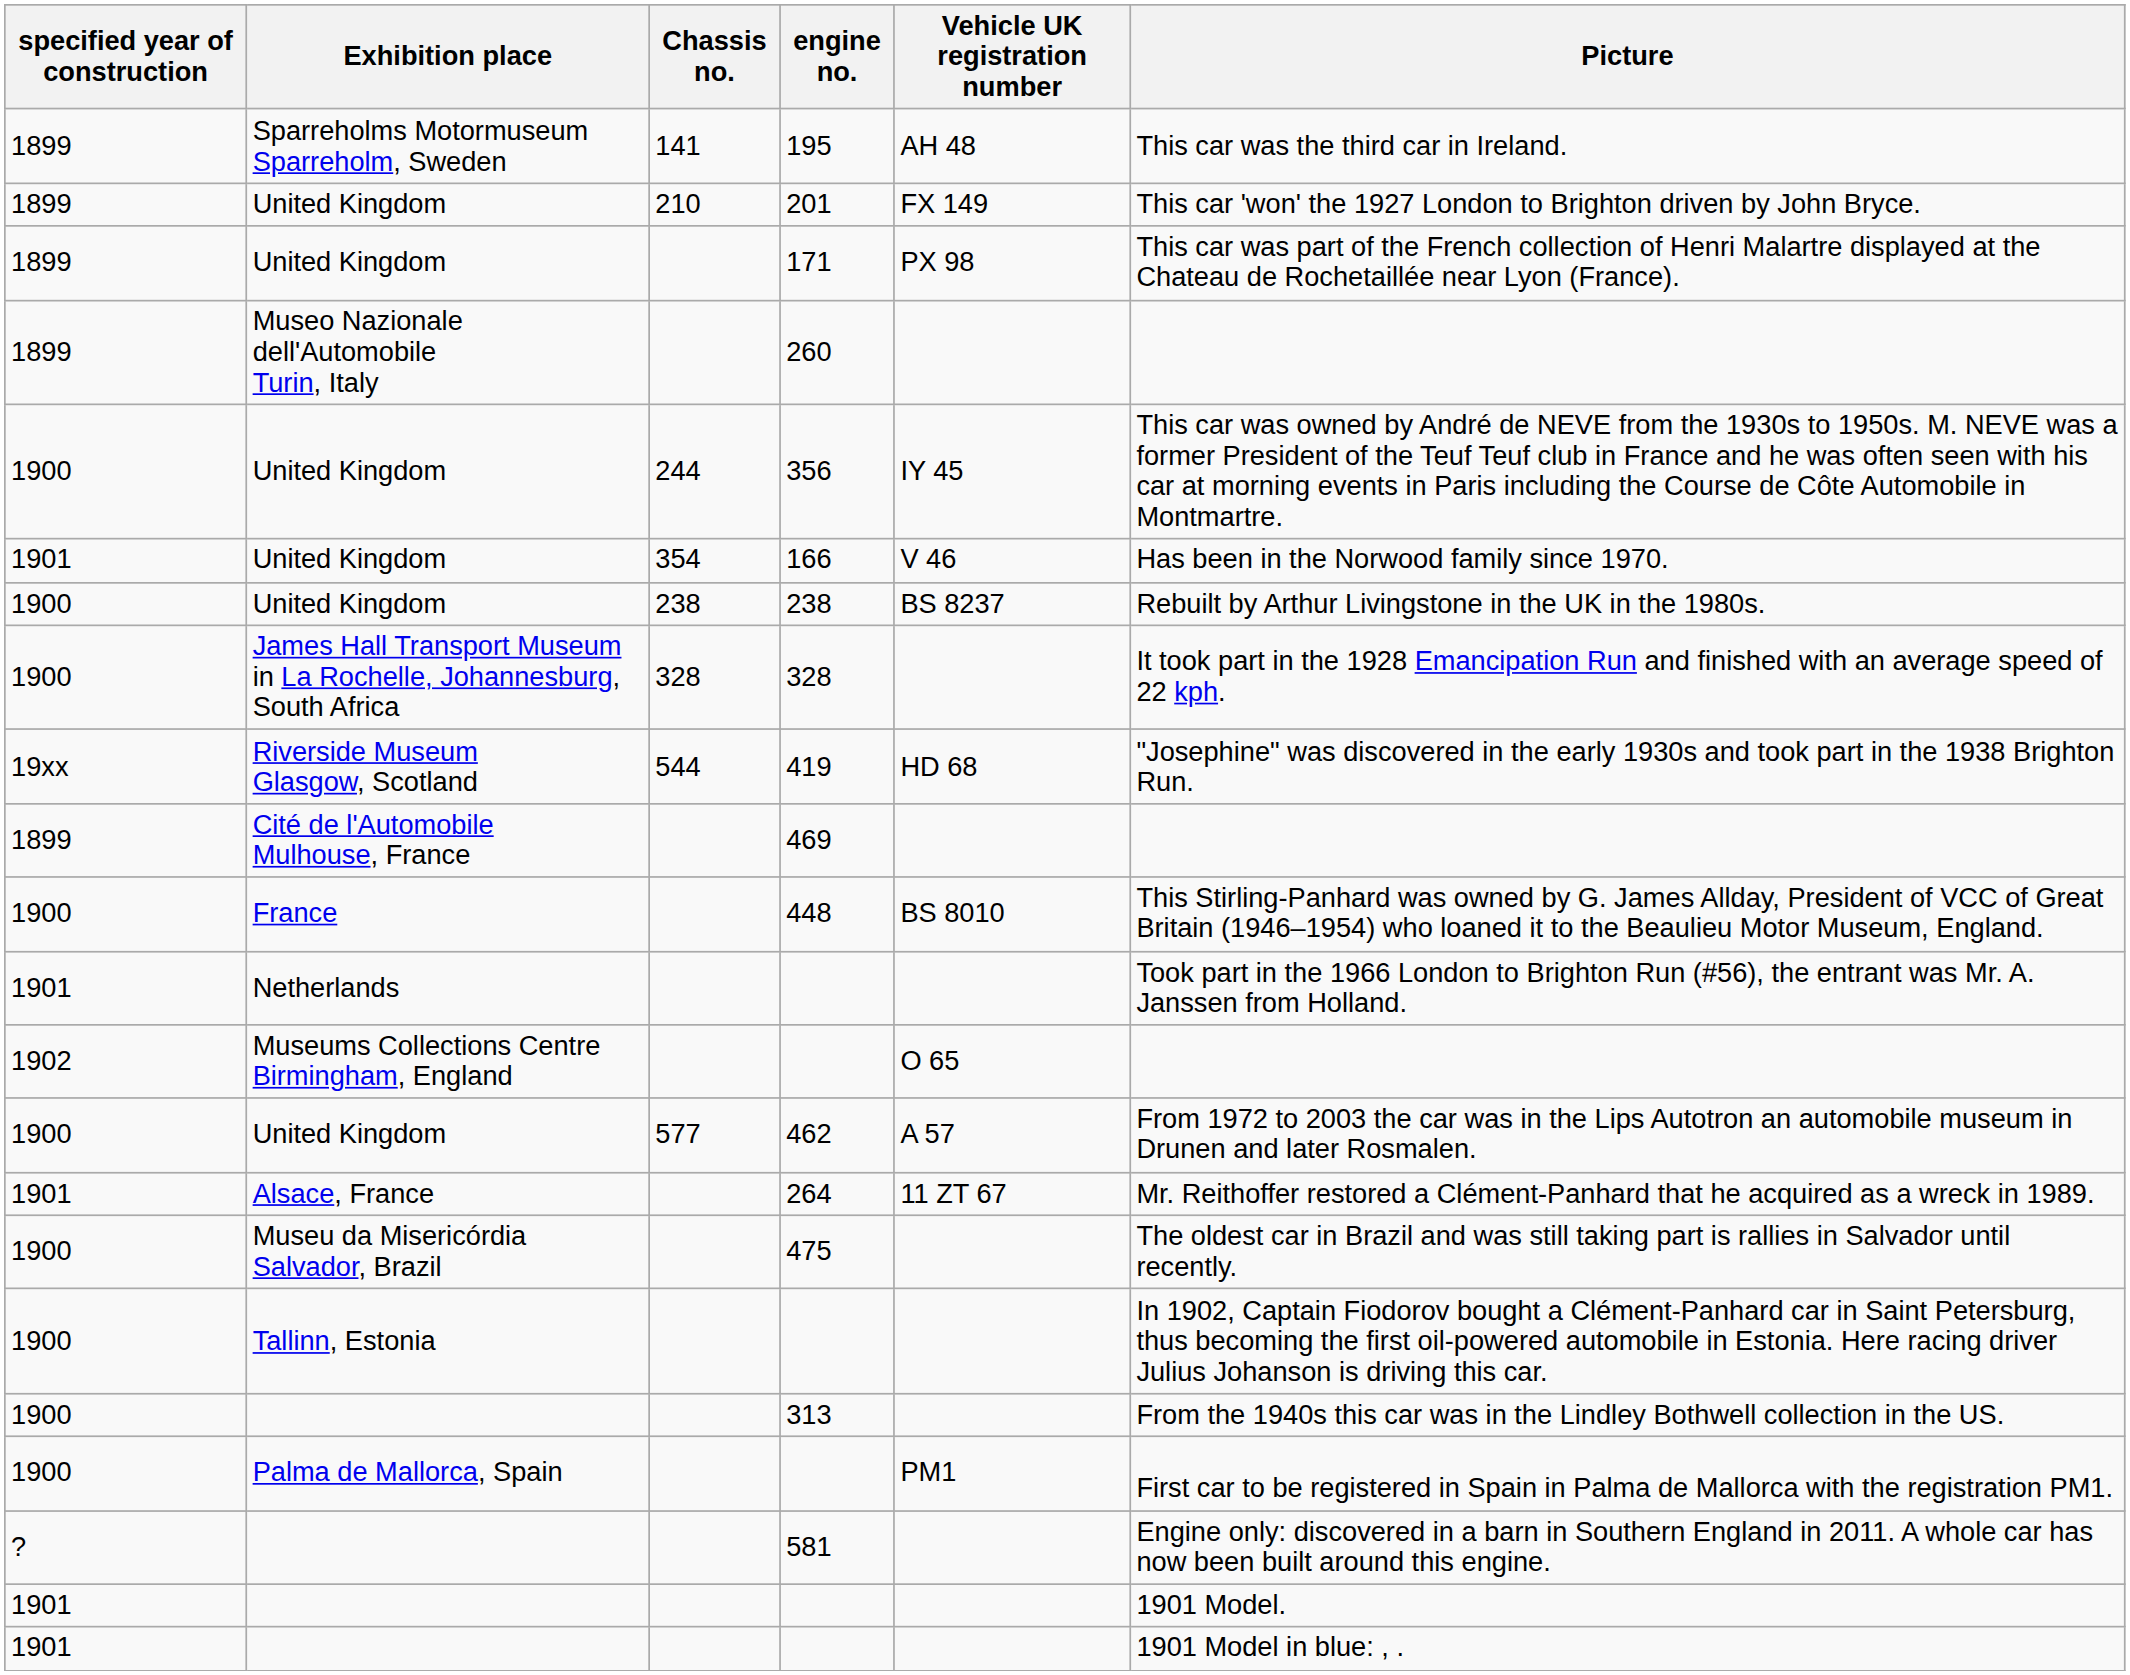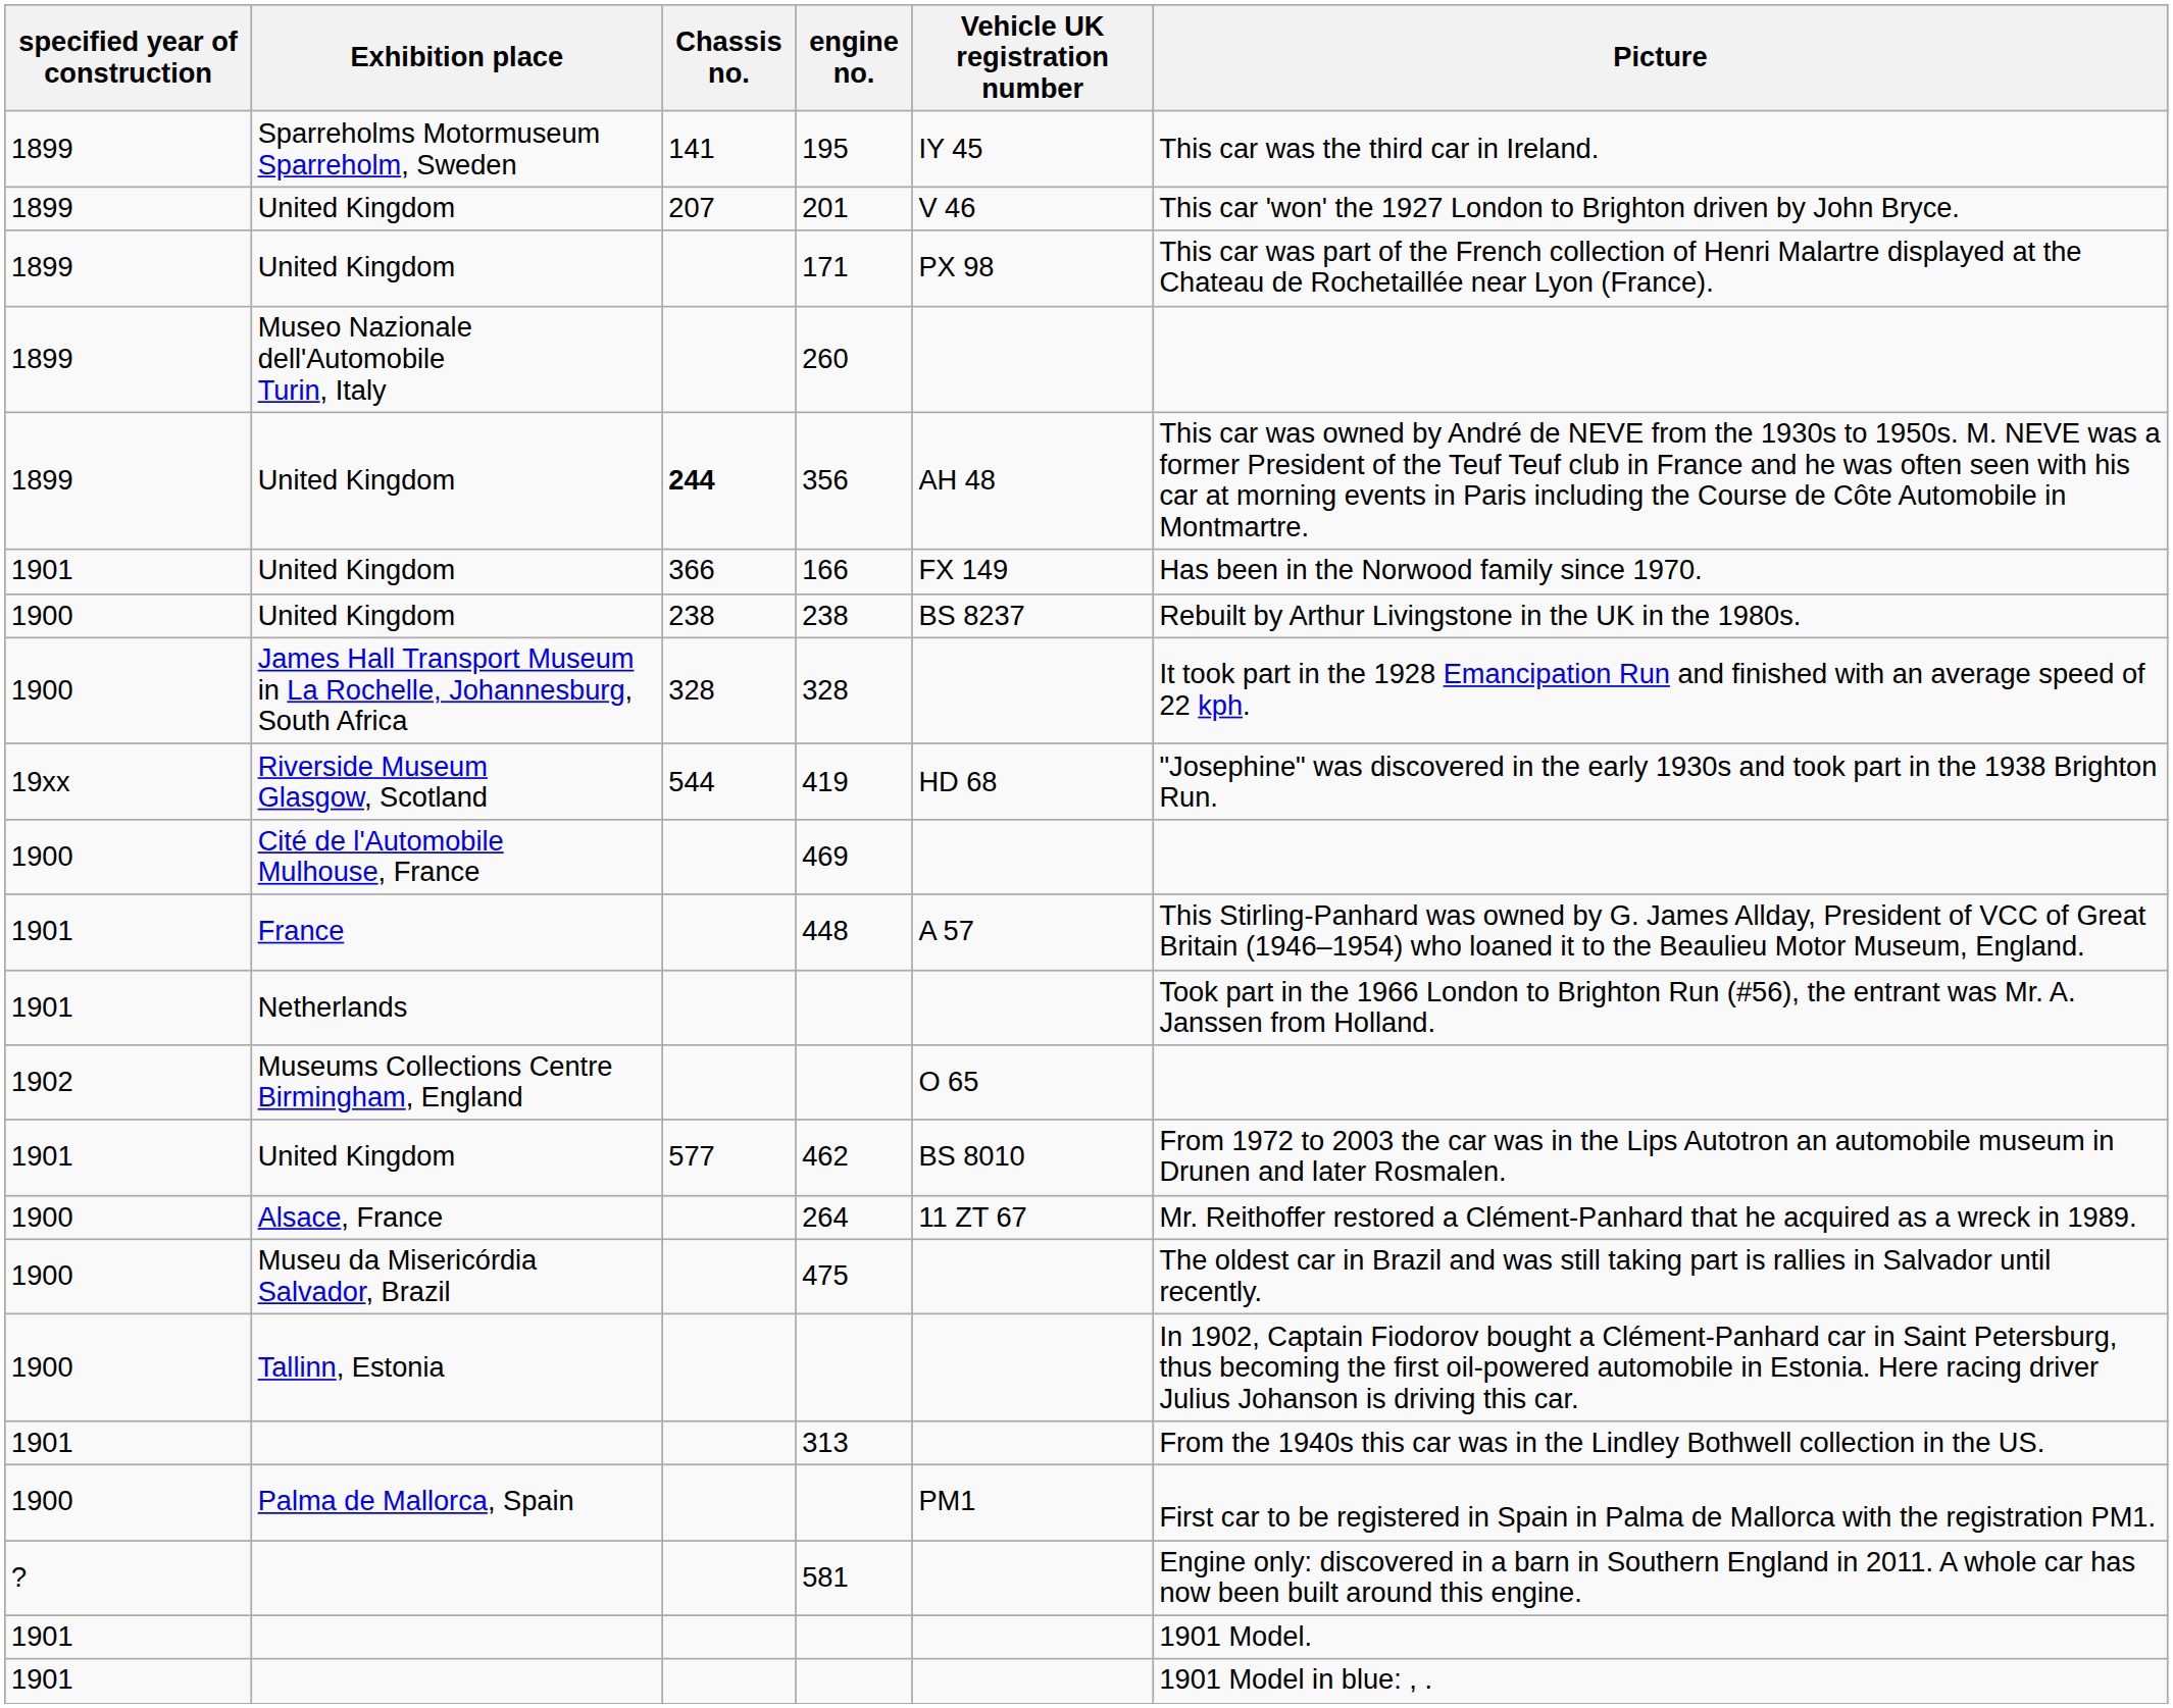 <table class="wikitable sortable">
 <tr>
 <th>specified year of construction</th>
 <th>Exhibition place</th>
 <th>Chassis no.</th>
 <th>engine no.</th>
 <th>Vehicle UK registration number</th>
 <th>Picture</th>
 </tr>
 <tr>
 <td>1899</td>
 <td>Sparreholms Motormuseum<br><a href='#'>Sparreholm</a>, Sweden</td>
 <td>141</td>
 <td>195</td>
-<td>AH 48</td>
+<td>IY 45</td>
 <td>This car was the third car in Ireland.</td>
 </tr>
 <tr>
 <td>1899</td>
 <td>United Kingdom</td>
-<td>210</td>
+<td>207</td>
 <td>201</td>
-<td>FX 149</td>
+<td>V 46</td>
 <td>This car 'won' the 1927 London to Brighton driven by John Bryce.</td>
 </tr>
 <tr>
 <td>1899</td>
 <td>United Kingdom</td>
 <td></td>
 <td>171</td>
 <td>PX 98</td>
 <td>This car  was part of the French collection of Henri Malartre displayed at the Chateau de Rochetaillée near Lyon (France).</td>
 </tr>
 <tr>
 <td>1899</td>
 <td>Museo Nazionale dell'Automobile<br><a href='#'>Turin</a>, Italy</td>
 <td></td>
 <td>260</td>
 <td></td>
 <td></td>
 </tr>
 <tr>
-<td>1900</td>
+<td>1899</td>
 <td>United Kingdom</td>
-<td>244</td>
+<td><strong>244</strong></td>
 <td>356</td>
-<td>IY 45</td>
+<td>AH 48</td>
 <td> This car was owned by André de NEVE from the 1930s to 1950s. M. NEVE was a former President of the Teuf Teuf club in France and he was often seen with his car at morning events in Paris including the Course de Côte Automobile in Montmartre. </td>
 </tr>
 <tr>
 <td>1901</td>
 <td>United Kingdom</td>
-<td>354</td>
+<td>366</td>
 <td>166</td>
-<td>V 46</td>
+<td>FX 149</td>
 <td>Has been in the Norwood family since 1970.</td>
 </tr>
 <tr>
 <td>1900</td>
 <td>United Kingdom</td>
 <td>238</td>
 <td>238</td>
 <td>BS 8237</td>
 <td>Rebuilt by Arthur Livingstone in the UK in the 1980s.</td>
 </tr>
 <tr>
 <td>1900</td>
 <td><a href='#'>James Hall Transport Museum</a> in <a href='#'>La Rochelle, Johannesburg</a>, South Africa</td>
 <td>328</td>
 <td>328</td>
 <td></td>
 <td>It took part in the 1928 <a href='#'>Emancipation Run</a> and finished with an average speed of 22 <a href='#'>kph</a>.</td>
 </tr>
 <tr>
 <td>19xx</td>
 <td><a href='#'>Riverside Museum</a><br><a href='#'>Glasgow</a>, Scotland</td>
 <td>544</td>
 <td>419</td>
 <td>HD 68</td>
 <td>"Josephine" was discovered in the early 1930s and took part in the 1938 Brighton Run.</td>
 </tr>
 <tr>
-<td>1899</td>
+<td>1900</td>
 <td><a href='#'>Cité de l'Automobile</a><br> <a href='#'>Mulhouse</a>, France</td>
 <td></td>
 <td>469</td>
 <td></td>
 <td></td>
 </tr>
 <tr>
-<td>1900</td>
+<td>1901</td>
 <td><a href='#'>France</a></td>
 <td></td>
 <td>448</td>
-<td>BS 8010</td>
+<td>A 57</td>
 <td>This Stirling-Panhard was owned by G. James Allday, President of VCC of Great Britain (1946–1954) who loaned it to the Beaulieu Motor Museum, England.</td>
 </tr>
 <tr>
 <td>1901</td>
 <td>Netherlands</td>
 <td></td>
 <td></td>
 <td></td>
 <td>Took part in the 1966 London to Brighton Run (#56), the entrant was Mr. A. Janssen from Holland.</td>
 </tr>
 <tr>
 <td>1902</td>
 <td>Museums Collections Centre<br><a href='#'>Birmingham</a>, England</td>
 <td></td>
 <td></td>
 <td>O 65</td>
 <td></td>
 </tr>
 <tr>
-<td>1900</td>
+<td>1901</td>
 <td>United Kingdom</td>
 <td>577</td>
 <td>462</td>
-<td>A 57</td>
+<td>BS 8010</td>
 <td>From 1972 to 2003 the car was in the Lips Autotron an automobile museum in Drunen and later Rosmalen.</td>
 </tr>
 <tr>
-<td>1901</td>
+<td>1900</td>
 <td><a href='#'>Alsace</a>, France</td>
 <td></td>
 <td>264</td>
 <td>11 ZT 67</td>
 <td>Mr. Reithoffer restored a Clément-Panhard that he acquired as a wreck in 1989. </td>
 </tr>
 <tr>
 <td>1900</td>
 <td>Museu da Misericórdia<br><a href='#'>Salvador</a>, Brazil</td>
 <td></td>
 <td>475</td>
 <td></td>
 <td>The oldest car in Brazil and was still taking part is rallies in Salvador until recently.</td>
 </tr>
 <tr>
 <td>1900</td>
 <td><a href='#'>Tallinn</a>, Estonia</td>
 <td></td>
 <td></td>
 <td></td>
 <td> In 1902, Captain Fiodorov bought a Clément-Panhard car in Saint Petersburg, thus becoming the first oil-powered automobile in Estonia. Here racing driver Julius Johanson is driving this car.</td>
 </tr>
 <tr>
-<td>1900</td>
+<td>1901</td>
 <td></td>
 <td></td>
 <td>313</td>
 <td></td>
 <td>From the 1940s this car was in the Lindley Bothwell collection in the US.  </td>
 </tr>
 <tr>
 <td>1900</td>
 <td><a href='#'>Palma de Mallorca</a>, Spain</td>
 <td></td>
 <td></td>
 <td>PM1</td>
 <td><br>First car to be registered in Spain in Palma de Mallorca with the registration PM1.</td>
 </tr>
 <tr>
 <td>?</td>
 <td></td>
 <td></td>
 <td>581</td>
 <td></td>
 <td>Engine only: discovered in a barn in Southern England in 2011. A whole car has now been built around this engine.</td>
 </tr>
 <tr>
 <td>1901</td>
 <td></td>
 <td></td>
 <td></td>
 <td></td>
 <td>1901 Model. </td>
 </tr>
 <tr>
 <td>1901</td>
 <td></td>
 <td></td>
 <td></td>
 <td></td>
 <td>1901 Model in blue: , .</td>
 </tr>
 </table>
